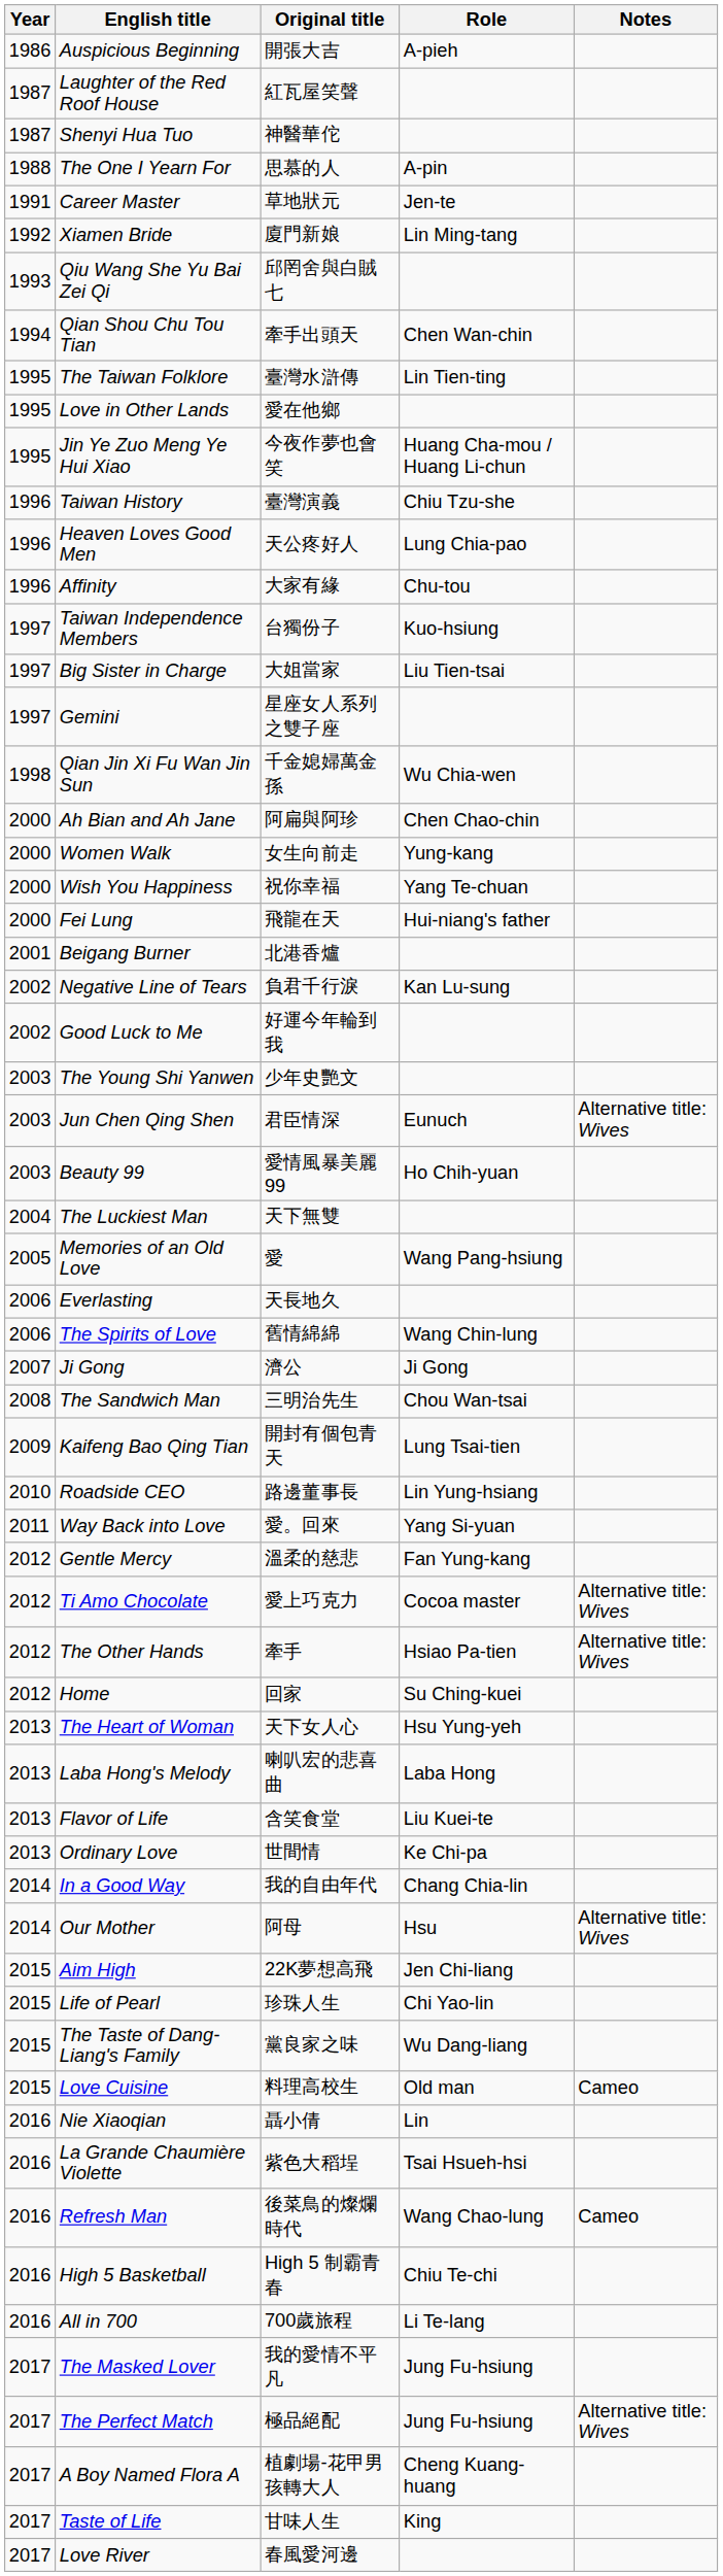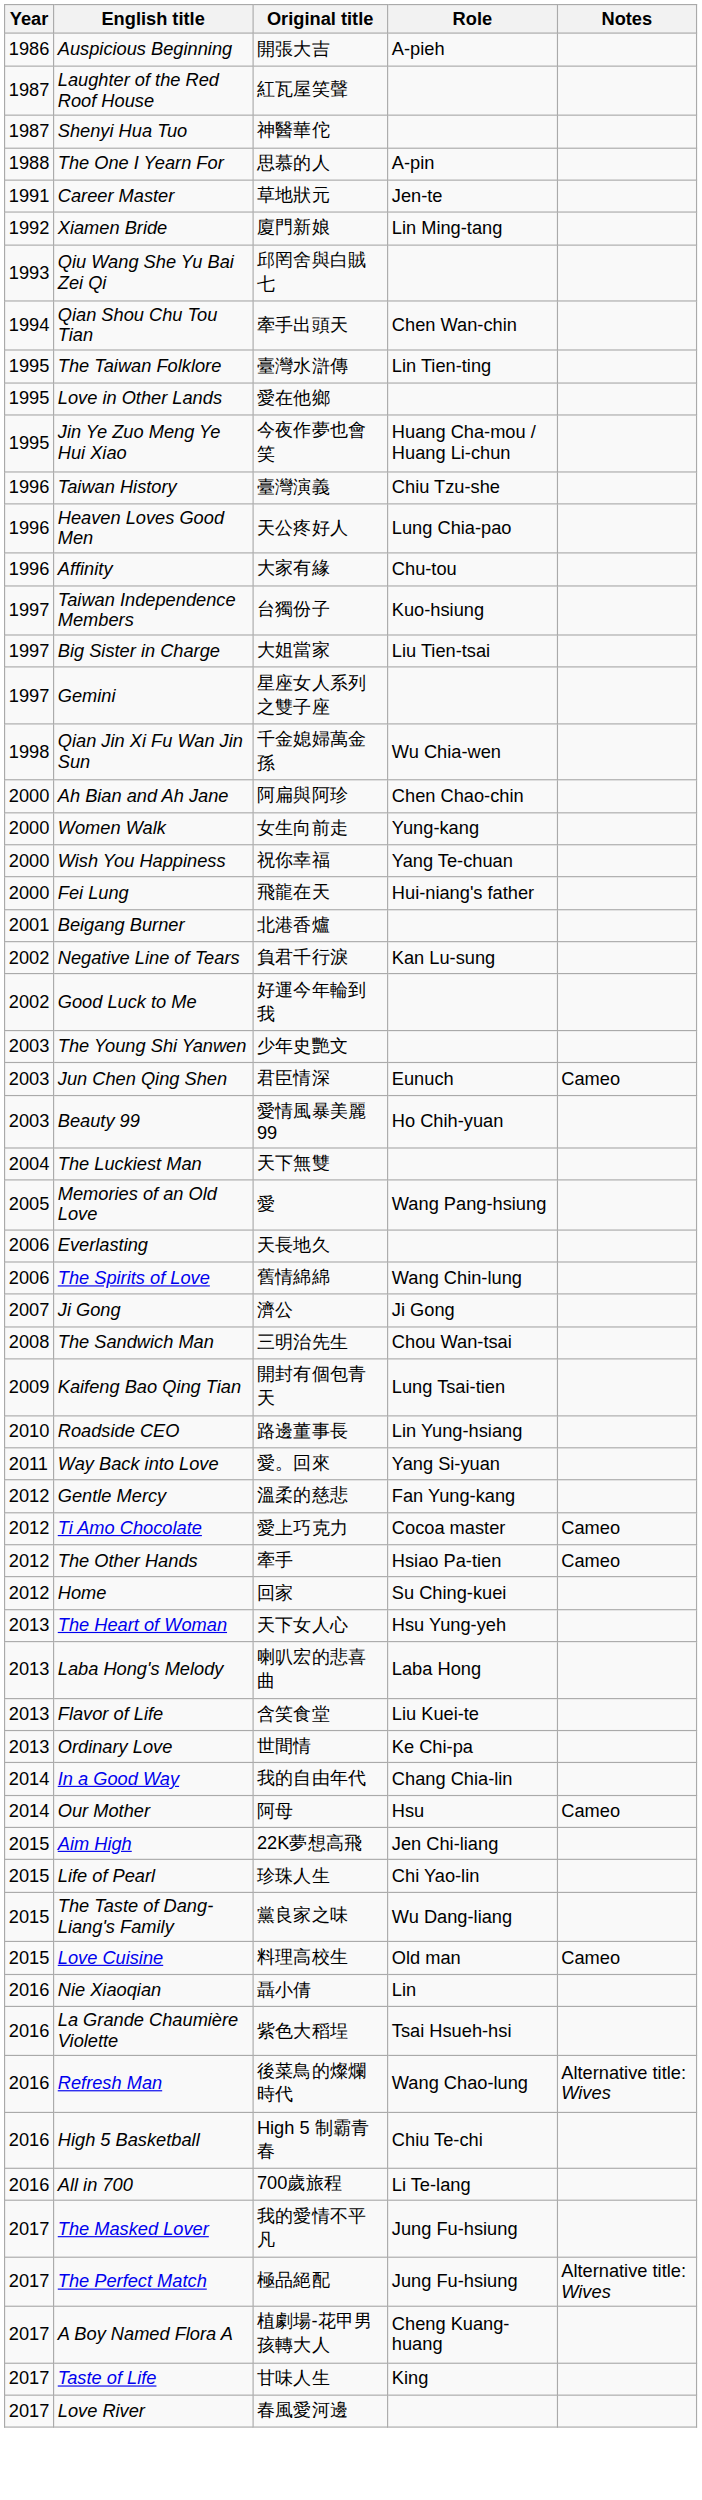 <table class="wikitable sortable">
 <tr>
 <th>Year</th>
 <th>English title</th>
 <th>Original title</th>
 <th>Role</th>
 <th class="unsortable">Notes</th>
 </tr>
 <tr>
 <td>1986</td>
 <td><em>Auspicious Beginning</em></td>
 <td>開張大吉</td>
 <td>A-pieh</td>
 <td></td>
 </tr>
 <tr>
 <td>1987</td>
 <td><em>Laughter of the Red Roof House</em></td>
 <td>紅瓦屋笑聲</td>
 <td></td>
 <td></td>
 </tr>
 <tr>
 <td>1987</td>
 <td><em>Shenyi Hua Tuo</em></td>
 <td>神醫華佗</td>
 <td></td>
 <td></td>
 </tr>
 <tr>
 <td>1988</td>
 <td><em>The One I Yearn For</em></td>
 <td>思慕的人</td>
 <td>A-pin</td>
 <td></td>
 </tr>
 <tr>
 <td>1991</td>
 <td><em>Career Master</em></td>
 <td>草地狀元</td>
 <td>Jen-te</td>
 <td></td>
 </tr>
 <tr>
 <td>1992</td>
 <td><em>Xiamen Bride</em></td>
 <td>廈門新娘</td>
 <td>Lin Ming-tang</td>
 <td></td>
 </tr>
 <tr>
 <td>1993</td>
 <td><em>Qiu Wang She Yu Bai Zei Qi</em></td>
 <td>邱罔舍與白賊七</td>
 <td></td>
 <td></td>
 </tr>
 <tr>
 <td>1994</td>
 <td><em>Qian Shou Chu Tou Tian</em></td>
 <td>牽手出頭天</td>
 <td>Chen Wan-chin</td>
 <td></td>
 </tr>
 <tr>
 <td>1995</td>
 <td><em>The Taiwan Folklore</em></td>
 <td>臺灣水滸傳</td>
 <td>Lin Tien-ting</td>
 <td></td>
 </tr>
 <tr>
 <td>1995</td>
 <td><em>Love in Other Lands</em></td>
 <td>愛在他鄉</td>
 <td></td>
 <td></td>
 </tr>
 <tr>
 <td>1995</td>
 <td><em>Jin Ye Zuo Meng Ye Hui Xiao</em></td>
 <td>今夜作夢也會笑</td>
 <td>Huang Cha-mou / Huang Li-chun</td>
 <td></td>
 </tr>
 <tr>
 <td>1996</td>
 <td><em>Taiwan History</em></td>
 <td>臺灣演義</td>
 <td>Chiu Tzu-she</td>
 <td></td>
 </tr>
 <tr>
 <td>1996</td>
 <td><em>Heaven Loves Good Men</em></td>
 <td>天公疼好人</td>
 <td>Lung Chia-pao</td>
 <td></td>
 </tr>
 <tr>
 <td>1996</td>
 <td><em>Affinity </em></td>
 <td>大家有緣</td>
 <td>Chu-tou</td>
 <td></td>
 </tr>
 <tr>
 <td>1997</td>
 <td><em>Taiwan Independence Members</em></td>
 <td>台獨份子</td>
 <td>Kuo-hsiung</td>
 <td></td>
 </tr>
 <tr>
 <td>1997</td>
 <td><em>Big Sister in Charge</em></td>
 <td>大姐當家</td>
 <td>Liu Tien-tsai</td>
 <td></td>
 </tr>
 <tr>
 <td>1997</td>
 <td><em>Gemini</em></td>
 <td>星座女人系列之雙子座</td>
 <td></td>
 <td></td>
 </tr>
 <tr>
 <td>1998</td>
 <td><em>Qian Jin Xi Fu Wan Jin Sun</em></td>
 <td>千金媳婦萬金孫</td>
 <td>Wu Chia-wen</td>
 <td></td>
 </tr>
 <tr>
 <td>2000</td>
 <td><em>Ah Bian and Ah Jane</em></td>
 <td>阿扁與阿珍</td>
 <td>Chen Chao-chin</td>
 <td></td>
 </tr>
 <tr>
 <td>2000</td>
 <td><em>Women Walk</em></td>
 <td>女生向前走</td>
 <td>Yung-kang</td>
 <td></td>
 </tr>
 <tr>
 <td>2000</td>
 <td><em>Wish You Happiness</em></td>
 <td>祝你幸福</td>
 <td>Yang Te-chuan</td>
 <td></td>
 </tr>
 <tr>
 <td>2000</td>
 <td><em>Fei Lung</em></td>
 <td>飛龍在天</td>
 <td>Hui-niang's father</td>
 <td></td>
 </tr>
 <tr>
 <td>2001</td>
 <td><em>Beigang Burner</em></td>
 <td>北港香爐</td>
 <td></td>
 <td></td>
 </tr>
 <tr>
 <td>2002</td>
 <td><em>Negative Line of Tears</em></td>
 <td>負君千行淚</td>
 <td>Kan Lu-sung</td>
 <td></td>
 </tr>
 <tr>
 <td>2002</td>
 <td><em>Good Luck to Me</em></td>
 <td>好運今年輪到我</td>
 <td></td>
 <td></td>
 </tr>
 <tr>
 <td>2003</td>
 <td><em>The Young Shi Yanwen</em></td>
 <td>少年史艷文</td>
 <td></td>
 <td></td>
 </tr>
 <tr>
 <td>2003</td>
 <td><em>Jun Chen Qing Shen</em></td>
 <td>君臣情深</td>
 <td>Eunuch</td>
-<td>Alternative title: <em>Wives </em></td>
+<td>Cameo</td>
 </tr>
 <tr>
 <td>2003</td>
 <td><em>Beauty 99</em></td>
 <td>愛情風暴美麗99</td>
 <td>Ho Chih-yuan</td>
 <td></td>
 </tr>
 <tr>
 <td>2004</td>
 <td><em>The Luckiest Man</em></td>
 <td>天下無雙</td>
 <td></td>
 <td></td>
 </tr>
 <tr>
 <td>2005</td>
 <td><em>Memories of an Old Love</em></td>
 <td>愛</td>
 <td>Wang Pang-hsiung</td>
 <td></td>
 </tr>
 <tr>
 <td>2006</td>
 <td><em>Everlasting</em></td>
 <td>天長地久</td>
 <td></td>
 <td></td>
 </tr>
 <tr>
 <td>2006</td>
 <td><em><a href='#'>The Spirits of Love</a></em></td>
 <td>舊情綿綿</td>
 <td>Wang Chin-lung</td>
 <td></td>
 </tr>
 <tr>
 <td>2007</td>
 <td><em>Ji Gong</em></td>
 <td>濟公</td>
 <td>Ji Gong</td>
 <td></td>
 </tr>
 <tr>
 <td>2008</td>
 <td><em>The Sandwich Man</em></td>
 <td>三明治先生</td>
 <td>Chou Wan-tsai</td>
 <td></td>
 </tr>
 <tr>
 <td>2009</td>
 <td><em>Kaifeng Bao Qing Tian</em></td>
 <td>開封有個包青天</td>
 <td>Lung Tsai-tien</td>
 <td></td>
 </tr>
 <tr>
 <td>2010</td>
 <td><em>Roadside CEO</em></td>
 <td>路邊董事長</td>
 <td>Lin Yung-hsiang</td>
 <td></td>
 </tr>
 <tr>
 <td>2011</td>
 <td><em>Way Back into Love</em></td>
 <td>愛。回來</td>
 <td>Yang Si-yuan</td>
 <td></td>
 </tr>
 <tr>
 <td>2012</td>
 <td><em>Gentle Mercy</em></td>
 <td>溫柔的慈悲</td>
 <td>Fan Yung-kang</td>
 <td></td>
 </tr>
 <tr>
 <td>2012</td>
 <td><em><a href='#'>Ti Amo Chocolate</a></em></td>
 <td>愛上巧克力</td>
 <td>Cocoa master</td>
-<td>Alternative title: <em>Wives </em></td>
+<td>Cameo</td>
 </tr>
 <tr>
 <td>2012</td>
 <td><em>The Other Hands</em></td>
 <td>牽手</td>
 <td>Hsiao Pa-tien</td>
-<td>Alternative title: <em>Wives </em></td>
+<td>Cameo</td>
 </tr>
 <tr>
 <td>2012</td>
 <td><em>Home</em></td>
 <td>回家</td>
 <td>Su Ching-kuei</td>
 <td></td>
 </tr>
 <tr>
 <td>2013</td>
 <td><em><a href='#'>The Heart of Woman</a></em></td>
 <td>天下女人心</td>
 <td>Hsu Yung-yeh</td>
 <td></td>
 </tr>
 <tr>
 <td>2013</td>
 <td><em>Laba Hong's Melody</em></td>
 <td>喇叭宏的悲喜曲</td>
 <td>Laba Hong</td>
 <td></td>
 </tr>
 <tr>
 <td>2013</td>
 <td><em>Flavor of Life</em></td>
 <td>含笑食堂</td>
 <td>Liu Kuei-te</td>
 <td></td>
 </tr>
 <tr>
 <td>2013</td>
 <td><em>Ordinary Love</em></td>
 <td>世間情</td>
 <td>Ke Chi-pa</td>
 <td></td>
 </tr>
 <tr>
 <td>2014</td>
 <td><em><a href='#'>In a Good Way</a></em></td>
 <td>我的自由年代</td>
 <td>Chang Chia-lin</td>
 <td></td>
 </tr>
 <tr>
 <td>2014</td>
 <td><em>Our Mother</em></td>
 <td>阿母</td>
 <td>Hsu</td>
-<td>Alternative title: <em>Wives </em></td>
+<td>Cameo</td>
 </tr>
 <tr>
 <td>2015</td>
 <td><em><a href='#'>Aim High</a></em></td>
 <td>22K夢想高飛</td>
 <td>Jen Chi-liang</td>
 <td></td>
 </tr>
 <tr>
 <td>2015</td>
 <td><em>Life of Pearl</em></td>
 <td>珍珠人生</td>
 <td>Chi Yao-lin</td>
 <td></td>
 </tr>
 <tr>
 <td>2015</td>
 <td><em>The Taste of Dang-Liang's Family</em></td>
 <td>黨良家之味</td>
 <td>Wu Dang-liang</td>
 <td></td>
 </tr>
 <tr>
 <td>2015</td>
 <td><em><a href='#'>Love Cuisine</a></em></td>
 <td>料理高校生</td>
 <td>Old man</td>
 <td>Cameo</td>
 </tr>
 <tr>
 <td>2016</td>
 <td><em>Nie Xiaoqian</em></td>
 <td>聶小倩</td>
 <td>Lin</td>
 <td></td>
 </tr>
 <tr>
 <td>2016</td>
 <td><em>La Grande Chaumière Violette</em></td>
 <td>紫色大稻埕</td>
 <td>Tsai Hsueh-hsi</td>
 <td></td>
 </tr>
 <tr>
 <td>2016</td>
 <td><em><a href='#'>Refresh Man</a></em></td>
 <td>後菜鳥的燦爛時代</td>
 <td>Wang Chao-lung</td>
-<td>Cameo</td>
+<td>Alternative title: <em>Wives </em></td>
 </tr>
 <tr>
 <td>2016</td>
 <td><em>High 5 Basketball</em></td>
 <td>High 5 制霸青春</td>
 <td>Chiu Te-chi</td>
 <td></td>
 </tr>
 <tr>
 <td>2016</td>
 <td><em>All in 700</em></td>
 <td>700歲旅程</td>
 <td>Li Te-lang</td>
 <td></td>
 </tr>
 <tr>
 <td>2017</td>
 <td><em><a href='#'>The Masked Lover</a></em></td>
 <td>我的愛情不平凡</td>
 <td>Jung Fu-hsiung</td>
 <td></td>
 </tr>
 <tr>
 <td>2017</td>
 <td><em><a href='#'>The Perfect Match</a></em></td>
 <td>極品絕配</td>
 <td>Jung Fu-hsiung</td>
 <td>Alternative title: <em>Wives </em></td>
 </tr>
 <tr>
 <td>2017</td>
 <td><em>A Boy Named Flora A</em></td>
 <td>植劇場-花甲男孩轉大人</td>
 <td>Cheng Kuang-huang</td>
 <td></td>
 </tr>
 <tr>
 <td>2017</td>
 <td><em><a href='#'>Taste of Life</a></em></td>
 <td>甘味人生</td>
 <td>King</td>
 <td></td>
 </tr>
 <tr>
 <td>2017</td>
 <td><em>Love River</em></td>
 <td>春風愛河邊</td>
 <td></td>
 <td></td>
 </tr>
 </table>
